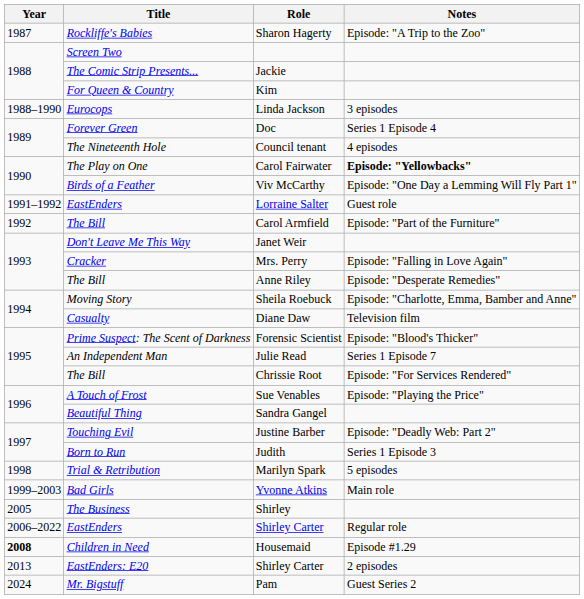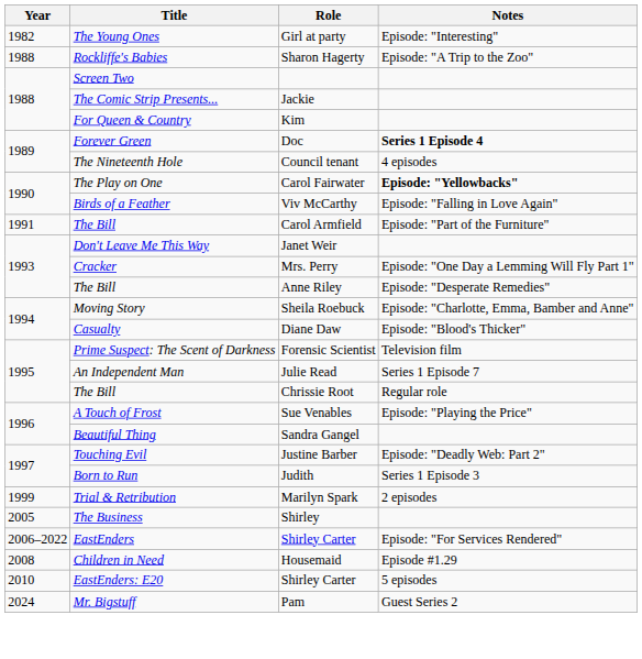 <table class="wikitable sortable">
 <tr>
 <th>Year</th>
 <th>Title</th>
 <th>Role</th>
 <th>Notes</th>
 </tr>
 <tr>
-<td>1987</td>
+<td>1982</td>
+<td><em><a href='#'>The Young Ones</a></em></td>
+<td>Girl at party</td>
+<td>Episode: "Interesting"</td>
+</tr>
+<tr>
+<td>1988</td>
 <td><em><a href='#'>Rockliffe's Babies</a></em></td>
 <td>Sharon Hagerty</td>
 <td>Episode: "A Trip to the Zoo"</td>
 </tr>
 <tr>
 <td rowspan="3">1988</td>
 <td><em><a href='#'>Screen Two</a></em></td>
 <td></td>
 </tr>
 <tr>
 <td><em><a href='#'>The Comic Strip Presents...</a></em></td>
 <td>Jackie</td>
 <td></td>
 </tr>
 <tr>
 <td><em><a href='#'>For Queen & Country</a></em></td>
 <td>Kim</td>
 <td></td>
 </tr>
 <tr>
-<td>1988–1990</td>
-<td><em><a href='#'>Eurocops</a></em></td>
-<td>Linda Jackson</td>
-<td>3 episodes</td>
-</tr>
-<tr>
 <td rowspan="2">1989</td>
 <td><em><a href='#'>Forever Green</a></em></td>
 <td>Doc</td>
-<td>Series 1 Episode 4</td>
+<td><strong>Series 1 Episode 4</strong></td>
 </tr>
 <tr>
 <td><em>The Nineteenth Hole</em></td>
 <td>Council tenant</td>
 <td>4 episodes</td>
 </tr>
 <tr>
 <td rowspan="2">1990</td>
 <td><em>The Play on One</em></td>
 <td>Carol Fairwater</td>
 <td><strong>Episode: "Yellowbacks"</strong></td>
 </tr>
 <tr>
 <td><em><a href='#'>Birds of a Feather</a></em></td>
 <td>Viv McCarthy</td>
-<td>Episode: "One Day a Lemming Will Fly Part 1"</td>
+<td>Episode: "Falling in Love Again"</td>
 </tr>
 <tr>
-<td>1991–1992</td>
-<td><em><a href='#'>EastEnders</a></em></td>
-<td><a href='#'>Lorraine Salter</a></td>
-<td>Guest role</td>
-</tr>
-<tr>
-<td>1992</td>
+<td>1991</td>
 <td><em><a href='#'>The Bill</a></em></td>
 <td>Carol Armfield</td>
 <td>Episode: "Part of the Furniture"</td>
 </tr>
 <tr>
 <td rowspan="3">1993</td>
 <td><em><a href='#'>Don't Leave Me This Way</a></em></td>
 <td>Janet Weir</td>
 <td></td>
 </tr>
 <tr>
 <td><em><a href='#'>Cracker</a></em></td>
 <td>Mrs. Perry</td>
-<td>Episode: "Falling in Love Again"</td>
+<td>Episode: "One Day a Lemming Will Fly Part 1"</td>
 </tr>
 <tr>
 <td><em>The Bill</em></td>
 <td>Anne Riley</td>
 <td>Episode: "Desperate Remedies"</td>
 </tr>
 <tr>
 <td rowspan="2">1994</td>
 <td><em>Moving Story</em></td>
 <td>Sheila Roebuck</td>
 <td>Episode: "Charlotte, Emma, Bamber and Anne"</td>
 </tr>
 <tr>
 <td><em><a href='#'>Casualty</a></em></td>
 <td>Diane Daw</td>
-<td>Television film</td>
+<td>Episode: "Blood's Thicker"</td>
 </tr>
 <tr>
 <td rowspan="3">1995</td>
 <td><em><a href='#'>Prime Suspect</a>: The Scent of Darkness</em></td>
 <td>Forensic Scientist</td>
-<td>Episode: "Blood's Thicker"</td>
+<td>Television film</td>
 </tr>
 <tr>
 <td><em>An Independent Man</em></td>
 <td>Julie Read</td>
 <td>Series 1 Episode 7</td>
 </tr>
 <tr>
 <td><em>The Bill</em></td>
 <td>Chrissie Root</td>
-<td>Episode: "For Services Rendered"</td>
+<td>Regular role</td>
 </tr>
 <tr>
 <td rowspan="2">1996</td>
 <td><em><a href='#'>A Touch of Frost</a></em></td>
 <td>Sue Venables</td>
 <td>Episode: "Playing the Price"</td>
 </tr>
 <tr>
 <td><em><a href='#'>Beautiful Thing</a></em></td>
 <td>Sandra Gangel</td>
 <td></td>
 </tr>
 <tr>
 <td rowspan="2">1997</td>
 <td><em><a href='#'>Touching Evil</a></em></td>
 <td>Justine Barber</td>
 <td>Episode: "Deadly Web: Part 2"</td>
 </tr>
 <tr>
 <td><em><a href='#'>Born to Run</a></em></td>
 <td>Judith</td>
 <td>Series 1 Episode 3</td>
 </tr>
 <tr>
-<td>1998</td>
+<td>1999</td>
 <td><em><a href='#'>Trial & Retribution</a></em></td>
 <td>Marilyn Spark</td>
-<td>5 episodes</td>
-</tr>
-<tr>
-<td>1999–2003</td>
-<td><em><a href='#'>Bad Girls</a></em></td>
-<td><a href='#'>Yvonne Atkins</a></td>
-<td>Main role</td>
+<td>2 episodes</td>
 </tr>
 <tr>
 <td>2005</td>
 <td><em><a href='#'>The Business</a></em></td>
 <td>Shirley</td>
 <td></td>
 </tr>
 <tr>
 <td>2006–2022</td>
 <td><em><a href='#'>EastEnders</a></em></td>
 <td><a href='#'>Shirley Carter</a></td>
-<td>Regular role</td>
+<td>Episode: "For Services Rendered"</td>
 </tr>
 <tr>
-<td><strong>2008</strong></td>
+<td>2008</td>
 <td><em><a href='#'>Children in Need</a></em></td>
 <td>Housemaid</td>
 <td>Episode #1.29</td>
 </tr>
 <tr>
-<td>2013</td>
+<td>2010</td>
 <td><em><a href='#'>EastEnders: E20</a></em></td>
 <td>Shirley Carter</td>
-<td>2 episodes</td>
+<td>5 episodes</td>
 </tr>
 <tr>
 <td>2024</td>
 <td><em><a href='#'>Mr. Bigstuff</a></em></td>
 <td>Pam</td>
 <td>Guest Series 2</td>
 </tr>
 </table>
